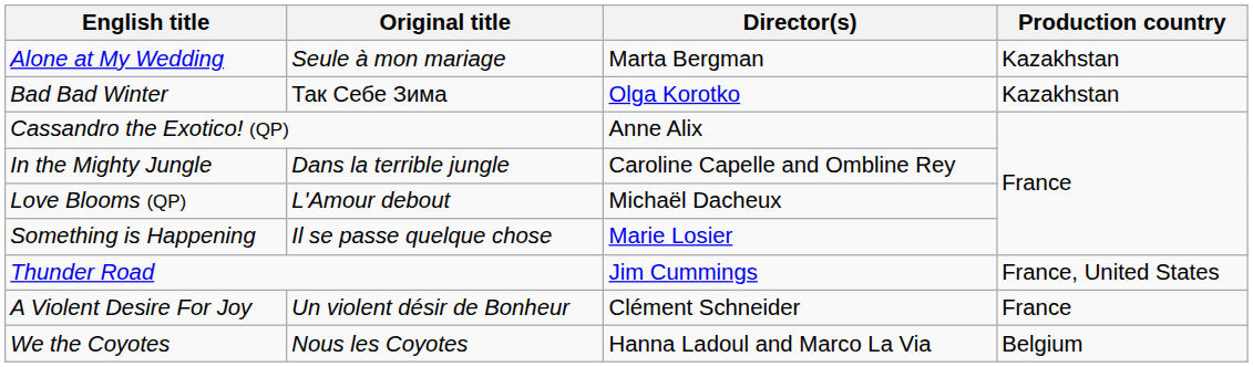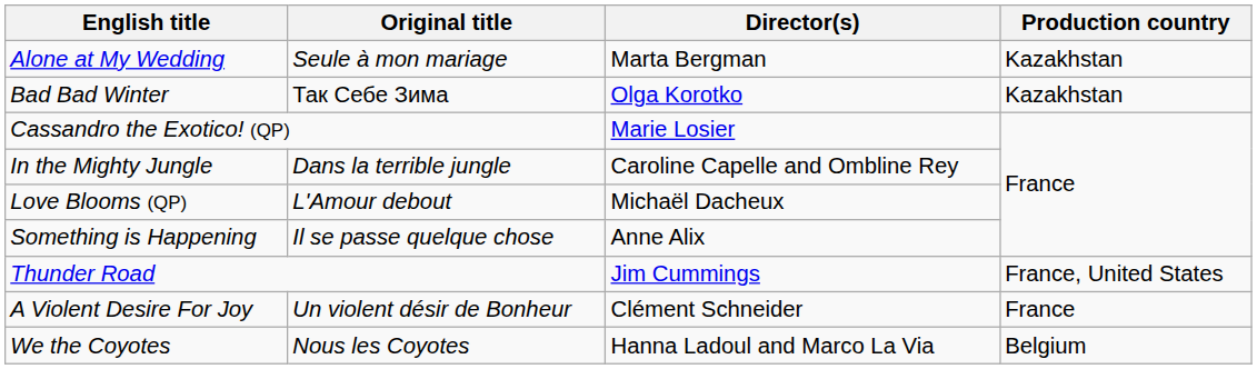 <table class="wikitable" style="width:100%; margin-bottom:2px" cellpadding="5">
 <tr>
 <th scope="col">English title</th>
 <th scope="col">Original title</th>
 <th scope="col">Director(s)</th>
 <th scope="col">Production country</th>
 </tr>
 <tr>
 <td><em><a href='#'>Alone at My Wedding</a></em></td>
 <td><em>Seule à mon mariage</em></td>
 <td>Marta Bergman</td>
 <td>Kazakhstan</td>
 </tr>
 <tr>
 <td><em>Bad Bad Winter</em></td>
 <td>Так Себе Зима</td>
 <td><a href='#'>Olga Korotko</a></td>
 <td>Kazakhstan</td>
 </tr>
 <tr>
 <td colspan=2><em>Cassandro the Exotico!</em> <small>(QP)</small></td>
-<td>Anne Alix</td>
+<td><a href='#'>Marie Losier</a></td>
 <td rowspan="4">France</td>
 </tr>
 <tr>
 <td><em>In the Mighty Jungle</em></td>
 <td><em>Dans la terrible jungle</em></td>
 <td>Caroline Capelle and Ombline Rey</td>
 </tr>
 <tr>
 <td><em>Love Blooms</em> <small>(QP)</small></td>
 <td><em>L'Amour debout</em></td>
 <td>Michaël Dacheux</td>
 </tr>
 <tr>
 <td><em>Something is Happening</em></td>
 <td><em>Il se passe quelque chose</em></td>
-<td><a href='#'>Marie Losier</a></td>
+<td>Anne Alix</td>
 </tr>
 <tr>
 <td colspan=2><em><a href='#'>Thunder Road</a></em></td>
 <td><a href='#'>Jim Cummings</a></td>
 <td>France, United States</td>
 </tr>
 <tr>
 <td><em>A Violent Desire For Joy</em></td>
 <td><em>Un violent désir de Bonheur</em></td>
 <td>Clément Schneider</td>
 <td>France</td>
 </tr>
 <tr>
 <td><em>We the Coyotes</em></td>
 <td><em>Nous les Coyotes</em></td>
 <td>Hanna Ladoul and Marco La Via</td>
 <td>Belgium</td>
 </tr>
 </table>
